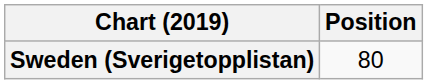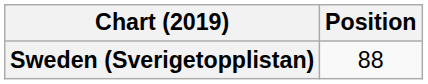 <table class="wikitable plainrowheaders" style="text-align:center">
 <tr>
 <th scope="col">Chart (2019)</th>
 <th scope="col">Position</th>
 </tr>
 <tr>
 <th scope="row">Sweden (Sverigetopplistan)</th>
-<td>80</td>
+<td>88</td>
 </tr>
 </table>
